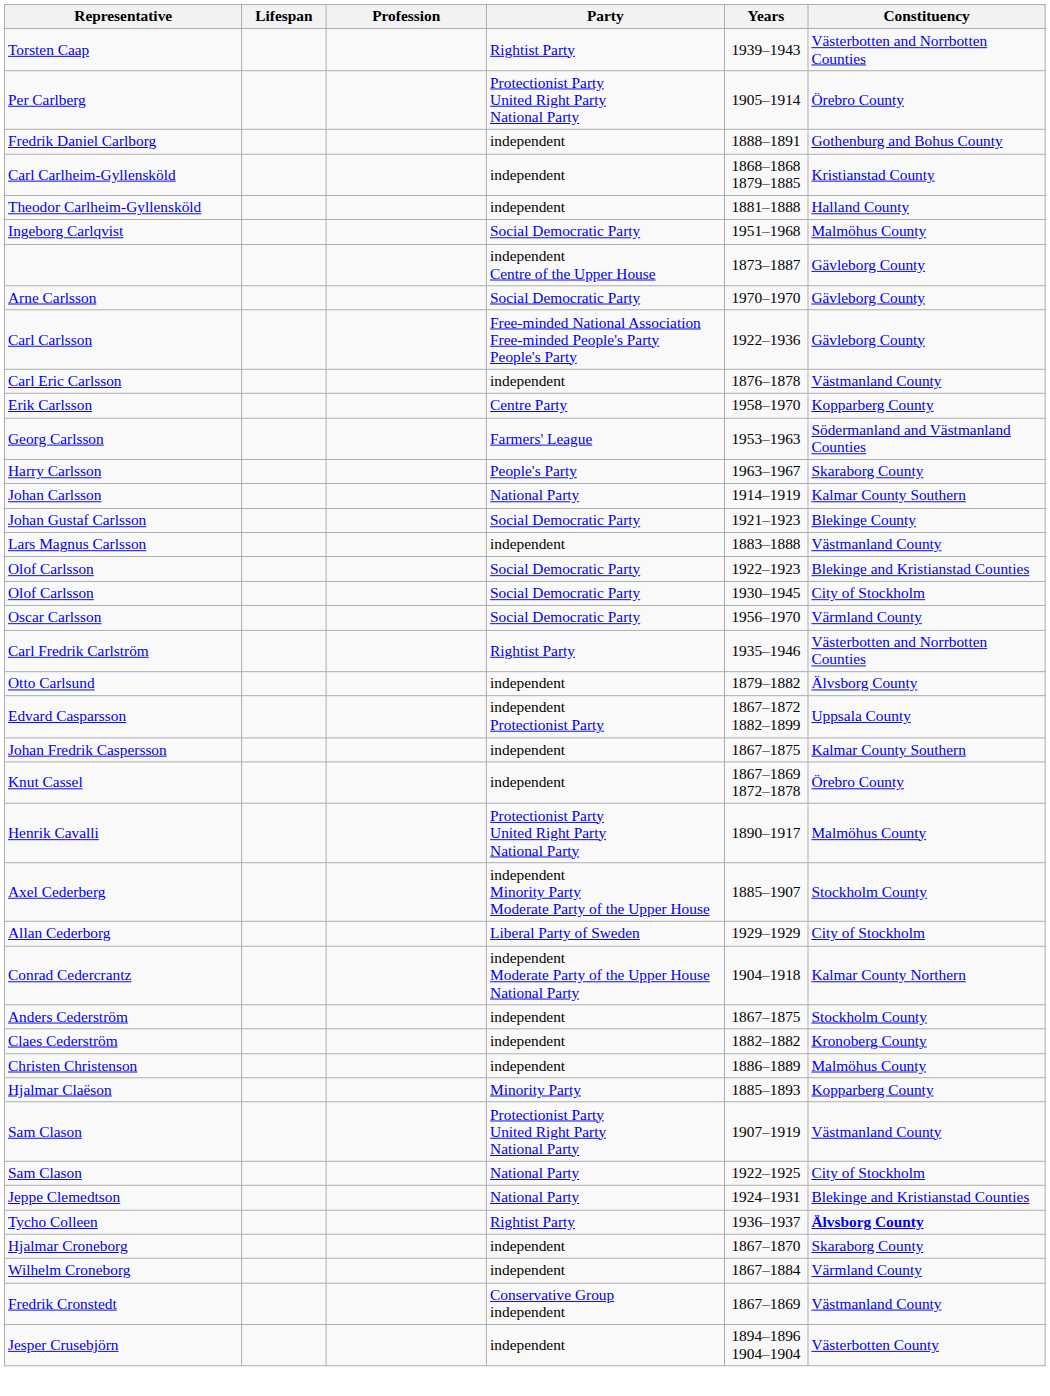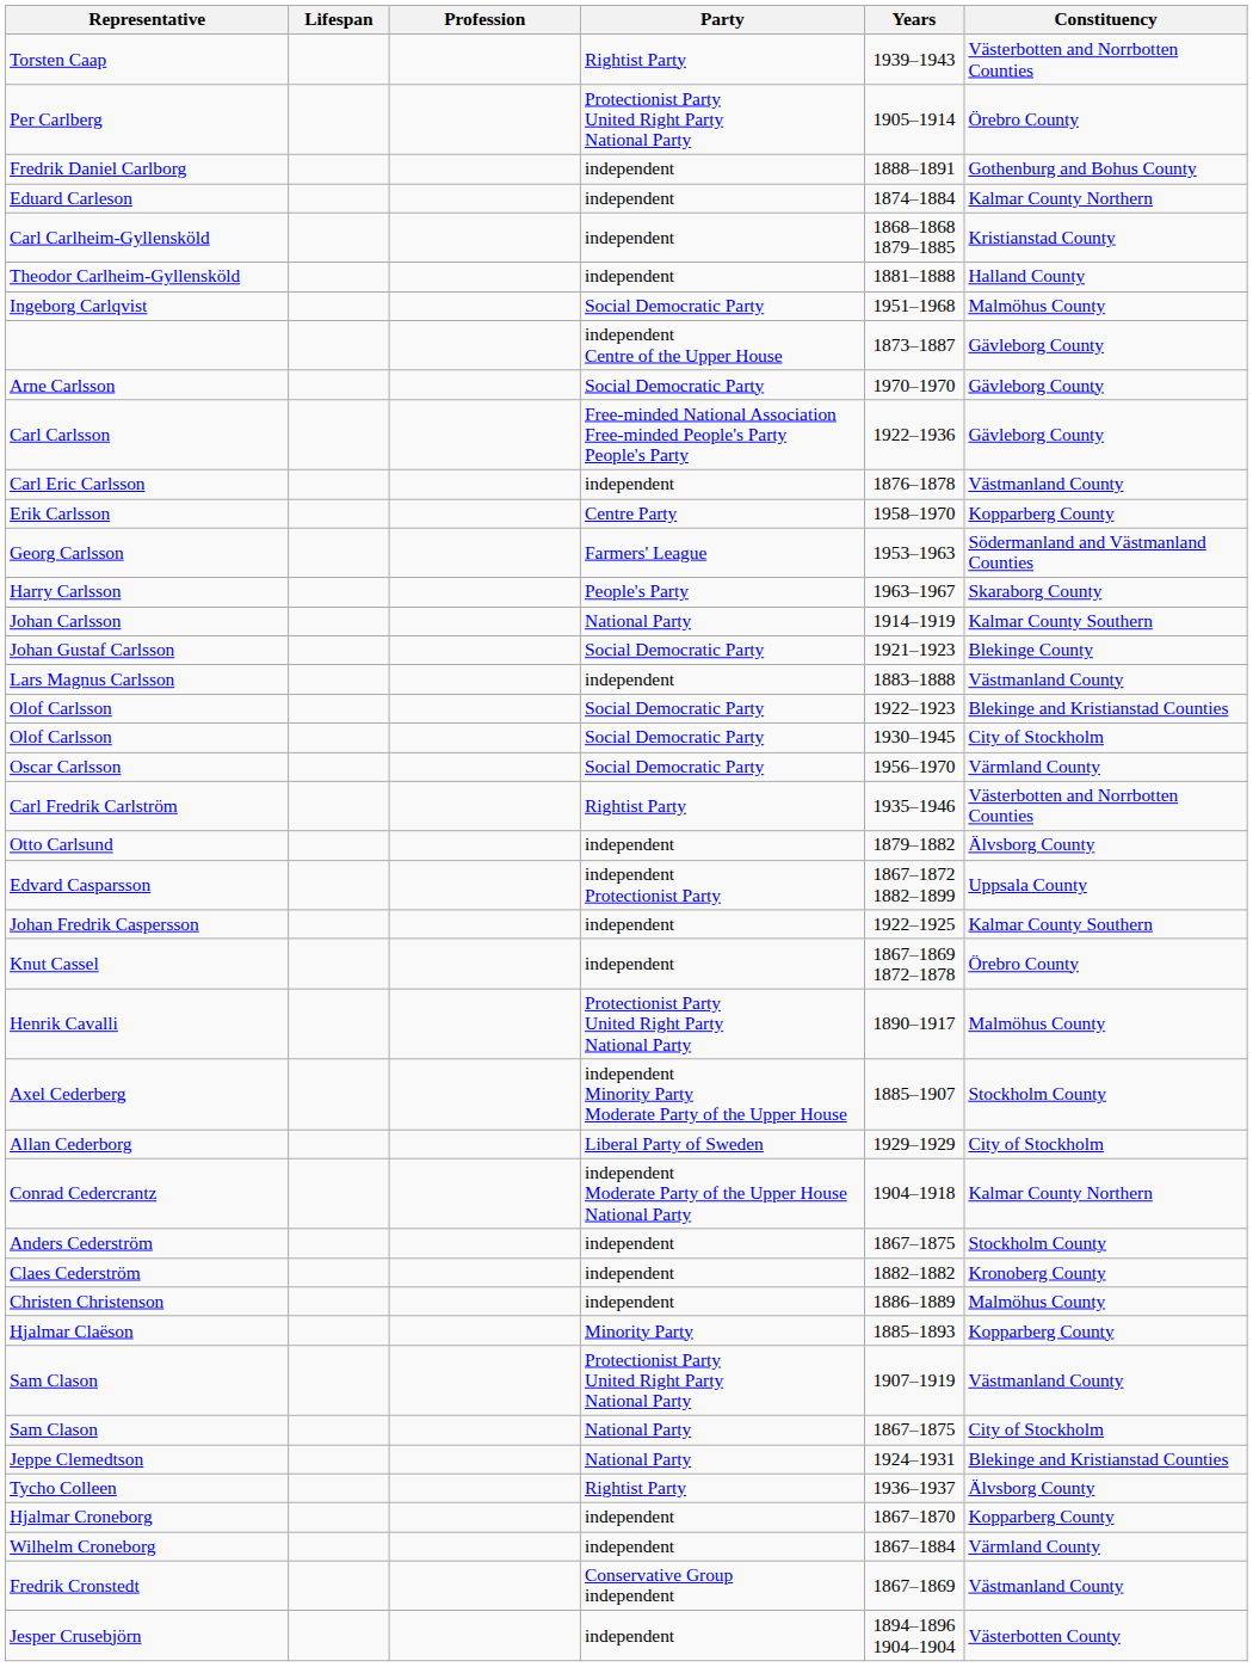 <table class="wikitable">
 <tr>
 <th style="width:15em">Representative</th>
 <th style="width:5em">Lifespan</th>
 <th style="width:10em">Profession</th>
 <th style="width:15em">Party</th>
 <th style="width:5em">Years</th>
 <th style="width:15em">Constituency</th>
 </tr>
 <tr>
 <td><a href='#'>Torsten Caap</a></td>
 <td align=center></td>
 <td></td>
 <td> <a href='#'>Rightist Party</a></td>
 <td align=center>1939–1943</td>
 <td><a href='#'>Västerbotten and Norrbotten Counties</a></td>
 </tr>
 <tr>
 <td><a href='#'>Per Carlberg</a></td>
 <td align=center></td>
 <td></td>
 <td> <a href='#'>Protectionist Party</a><br> <a href='#'>United Right Party</a><br> <a href='#'>National Party</a></td>
 <td align=center>1905–1914</td>
 <td><a href='#'>Örebro County</a></td>
 </tr>
 <tr>
 <td><a href='#'>Fredrik Daniel Carlborg</a></td>
 <td align=center></td>
 <td></td>
 <td> independent</td>
 <td align=center>1888–1891</td>
 <td><a href='#'>Gothenburg and Bohus County</a></td>
+</tr>
+<tr>
+<td><a href='#'>Eduard Carleson</a></td>
+<td align=center></td>
+<td></td>
+<td> independent</td>
+<td align=center>1874–1884</td>
+<td><a href='#'>Kalmar County Northern</a></td>
 </tr>
 <tr>
 <td><a href='#'>Carl Carlheim-Gyllensköld</a></td>
 <td align=center></td>
 <td></td>
 <td> independent</td>
 <td align=center>1868–1868<br>1879–1885</td>
 <td><a href='#'>Kristianstad County</a></td>
 </tr>
 <tr>
 <td><a href='#'>Theodor Carlheim-Gyllensköld</a></td>
 <td align=center></td>
 <td></td>
 <td> independent</td>
 <td align=center>1881–1888</td>
 <td><a href='#'>Halland County</a></td>
 </tr>
 <tr>
 <td><a href='#'>Ingeborg Carlqvist</a></td>
 <td align=center></td>
 <td></td>
 <td> <a href='#'>Social Democratic Party</a></td>
 <td align=center>1951–1968</td>
 <td><a href='#'>Malmöhus County</a></td>
 </tr>
 <tr>
 <td></td>
 <td align=center></td>
 <td></td>
 <td> independent<br> <a href='#'>Centre of the Upper House</a></td>
 <td align=center>1873–1887</td>
 <td><a href='#'>Gävleborg County</a></td>
 </tr>
 <tr>
 <td><a href='#'>Arne Carlsson</a></td>
 <td align=center></td>
 <td></td>
 <td> <a href='#'>Social Democratic Party</a></td>
 <td align=center>1970–1970</td>
 <td><a href='#'>Gävleborg County</a></td>
 </tr>
 <tr>
 <td><a href='#'>Carl Carlsson</a></td>
 <td align=center></td>
 <td></td>
 <td> <a href='#'>Free-minded National Association</a><br> <a href='#'>Free-minded People's Party</a><br> <a href='#'>People's Party</a></td>
 <td align=center>1922–1936</td>
 <td><a href='#'>Gävleborg County</a></td>
 </tr>
 <tr>
 <td><a href='#'>Carl Eric Carlsson</a></td>
 <td align=center></td>
 <td></td>
 <td> independent</td>
 <td align=center>1876–1878</td>
 <td><a href='#'>Västmanland County</a></td>
 </tr>
 <tr>
 <td><a href='#'>Erik Carlsson</a></td>
 <td align=center></td>
 <td></td>
 <td> <a href='#'>Centre Party</a></td>
 <td align=center>1958–1970</td>
 <td><a href='#'>Kopparberg County</a></td>
 </tr>
 <tr>
 <td><a href='#'>Georg Carlsson</a></td>
 <td align=center></td>
 <td></td>
 <td> <a href='#'>Farmers' League</a></td>
 <td align=center>1953–1963</td>
 <td><a href='#'>Södermanland and Västmanland Counties</a></td>
 </tr>
 <tr>
 <td><a href='#'>Harry Carlsson</a></td>
 <td align=center></td>
 <td></td>
 <td> <a href='#'>People's Party</a></td>
 <td align=center>1963–1967</td>
 <td><a href='#'>Skaraborg County</a></td>
 </tr>
 <tr>
 <td><a href='#'>Johan Carlsson</a></td>
 <td align=center></td>
 <td></td>
 <td> <a href='#'>National Party</a></td>
 <td align=center>1914–1919</td>
 <td><a href='#'>Kalmar County Southern</a></td>
 </tr>
 <tr>
 <td><a href='#'>Johan Gustaf Carlsson</a></td>
 <td align=center></td>
 <td></td>
 <td> <a href='#'>Social Democratic Party</a></td>
 <td align=center>1921–1923</td>
 <td><a href='#'>Blekinge County</a></td>
 </tr>
 <tr>
 <td><a href='#'>Lars Magnus Carlsson</a></td>
 <td align=center></td>
 <td></td>
 <td> independent</td>
 <td align=center>1883–1888</td>
 <td><a href='#'>Västmanland County</a></td>
 </tr>
 <tr>
 <td><a href='#'>Olof Carlsson</a></td>
 <td align=center></td>
 <td></td>
 <td> <a href='#'>Social Democratic Party</a></td>
 <td align=center>1922–1923</td>
 <td><a href='#'>Blekinge and Kristianstad Counties</a></td>
 </tr>
 <tr>
 <td><a href='#'>Olof Carlsson</a></td>
 <td align=center></td>
 <td></td>
 <td> <a href='#'>Social Democratic Party</a></td>
 <td align=center>1930–1945</td>
 <td><a href='#'>City of Stockholm</a></td>
 </tr>
 <tr>
 <td><a href='#'>Oscar Carlsson</a></td>
 <td align=center></td>
 <td></td>
 <td> <a href='#'>Social Democratic Party</a></td>
 <td align=center>1956–1970</td>
 <td><a href='#'>Värmland County</a></td>
 </tr>
 <tr>
 <td><a href='#'>Carl Fredrik Carlström</a></td>
 <td align=center></td>
 <td></td>
 <td> <a href='#'>Rightist Party</a></td>
 <td align=center>1935–1946</td>
 <td><a href='#'>Västerbotten and Norrbotten Counties</a></td>
 </tr>
 <tr>
 <td><a href='#'>Otto Carlsund</a></td>
 <td align=center></td>
 <td></td>
 <td> independent</td>
 <td align=center>1879–1882</td>
 <td><a href='#'>Älvsborg County</a></td>
 </tr>
 <tr>
 <td><a href='#'>Edvard Casparsson</a></td>
 <td align=center></td>
 <td></td>
 <td> independent<br> <a href='#'>Protectionist Party</a></td>
 <td align=center>1867–1872<br>1882–1899</td>
 <td><a href='#'>Uppsala County</a></td>
 </tr>
 <tr>
 <td><a href='#'>Johan Fredrik Caspersson</a></td>
 <td align=center></td>
 <td></td>
 <td> independent</td>
-<td align=center>1867–1875</td>
+<td align=center>1922–1925</td>
 <td><a href='#'>Kalmar County Southern</a></td>
 </tr>
 <tr>
 <td><a href='#'>Knut Cassel</a></td>
 <td align=center></td>
 <td></td>
 <td> independent</td>
 <td align=center>1867–1869<br>1872–1878</td>
 <td><a href='#'>Örebro County</a></td>
 </tr>
 <tr>
 <td><a href='#'>Henrik Cavalli</a></td>
 <td align=center></td>
 <td></td>
 <td> <a href='#'>Protectionist Party</a><br> <a href='#'>United Right Party</a><br> <a href='#'>National Party</a></td>
 <td align=center>1890–1917</td>
 <td><a href='#'>Malmöhus County</a></td>
 </tr>
 <tr>
 <td><a href='#'>Axel Cederberg</a></td>
 <td align=center></td>
 <td></td>
 <td> independent<br> <a href='#'>Minority Party</a><br> <a href='#'>Moderate Party of the Upper House</a></td>
 <td align=center>1885–1907</td>
 <td><a href='#'>Stockholm County</a></td>
 </tr>
 <tr>
 <td><a href='#'>Allan Cederborg</a></td>
 <td align=center></td>
 <td></td>
 <td> <a href='#'>Liberal Party of Sweden</a></td>
 <td align=center>1929–1929</td>
 <td><a href='#'>City of Stockholm</a></td>
 </tr>
 <tr>
 <td><a href='#'>Conrad Cedercrantz</a></td>
 <td align=center></td>
 <td></td>
 <td> independent<br> <a href='#'>Moderate Party of the Upper House</a><br> <a href='#'>National Party</a></td>
 <td align=center>1904–1918</td>
 <td><a href='#'>Kalmar County Northern</a></td>
 </tr>
 <tr>
 <td><a href='#'>Anders Cederström</a></td>
 <td align=center></td>
 <td></td>
 <td> independent</td>
 <td align=center>1867–1875</td>
 <td><a href='#'>Stockholm County</a></td>
 </tr>
 <tr>
 <td><a href='#'>Claes Cederström</a></td>
 <td align=center></td>
 <td></td>
 <td> independent</td>
 <td align=center>1882–1882</td>
 <td><a href='#'>Kronoberg County</a></td>
 </tr>
 <tr>
 <td><a href='#'>Christen Christenson</a></td>
 <td align=center></td>
 <td></td>
 <td> independent</td>
 <td align=center>1886–1889</td>
 <td><a href='#'>Malmöhus County</a></td>
 </tr>
 <tr>
 <td><a href='#'>Hjalmar Claëson</a></td>
 <td align=center></td>
 <td></td>
 <td> <a href='#'>Minority Party</a></td>
 <td align=center>1885–1893</td>
 <td><a href='#'>Kopparberg County</a></td>
 </tr>
 <tr>
 <td><a href='#'>Sam Clason</a></td>
 <td align=center></td>
 <td></td>
 <td> <a href='#'>Protectionist Party</a><br> <a href='#'>United Right Party</a><br> <a href='#'>National Party</a></td>
 <td align=center>1907–1919</td>
 <td><a href='#'>Västmanland County</a></td>
 </tr>
 <tr>
 <td><a href='#'>Sam Clason</a></td>
 <td align=center></td>
 <td></td>
 <td> <a href='#'>National Party</a></td>
-<td align=center>1922–1925</td>
+<td align=center>1867–1875</td>
 <td><a href='#'>City of Stockholm</a></td>
 </tr>
 <tr>
 <td><a href='#'>Jeppe Clemedtson</a></td>
 <td align=center></td>
 <td></td>
 <td> <a href='#'>National Party</a></td>
 <td align=center>1924–1931</td>
 <td><a href='#'>Blekinge and Kristianstad Counties</a></td>
 </tr>
 <tr>
 <td><a href='#'>Tycho Colleen</a></td>
 <td align=center></td>
 <td></td>
 <td> <a href='#'>Rightist Party</a></td>
 <td align=center>1936–1937</td>
-<td><strong><a href='#'>Älvsborg County</a></strong></td>
+<td><a href='#'>Älvsborg County</a></td>
 </tr>
 <tr>
 <td><a href='#'>Hjalmar Croneborg</a></td>
 <td align=center></td>
 <td></td>
 <td> independent</td>
 <td align=center>1867–1870</td>
-<td><a href='#'>Skaraborg County</a></td>
+<td><a href='#'>Kopparberg County</a></td>
 </tr>
 <tr>
 <td><a href='#'>Wilhelm Croneborg</a></td>
 <td align=center></td>
 <td></td>
 <td> independent</td>
 <td align=center>1867–1884</td>
 <td><a href='#'>Värmland County</a></td>
 </tr>
 <tr>
 <td><a href='#'>Fredrik Cronstedt</a></td>
 <td align=center></td>
 <td></td>
 <td> <a href='#'>Conservative Group</a><br> independent</td>
 <td align=center>1867–1869</td>
 <td><a href='#'>Västmanland County</a></td>
 </tr>
 <tr>
 <td><a href='#'>Jesper Crusebjörn</a></td>
 <td align=center></td>
 <td></td>
 <td> independent</td>
 <td align=center>1894–1896<br>1904–1904</td>
 <td><a href='#'>Västerbotten County</a></td>
 </tr>
 </table>
